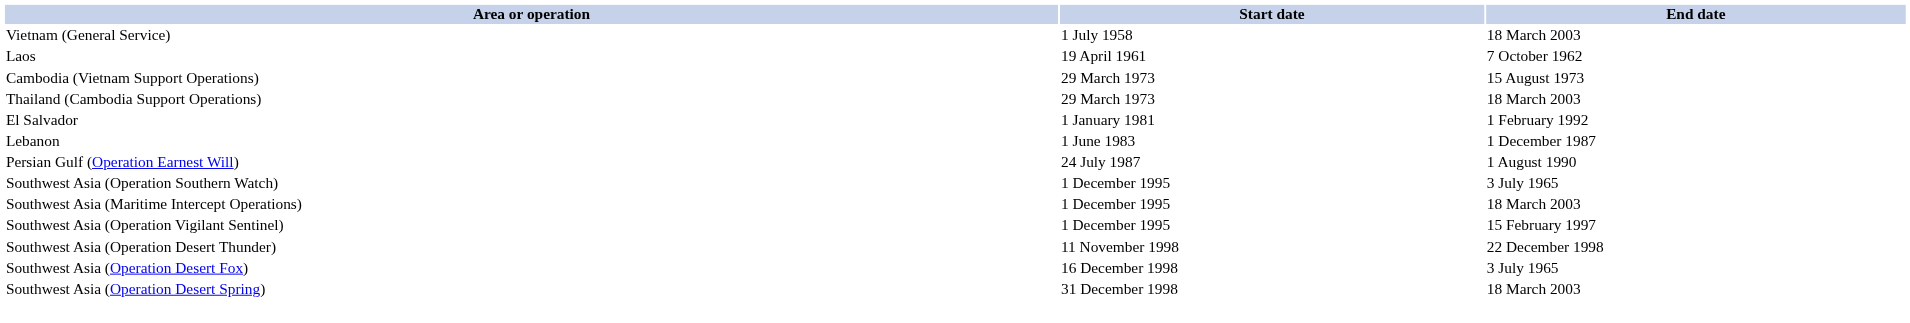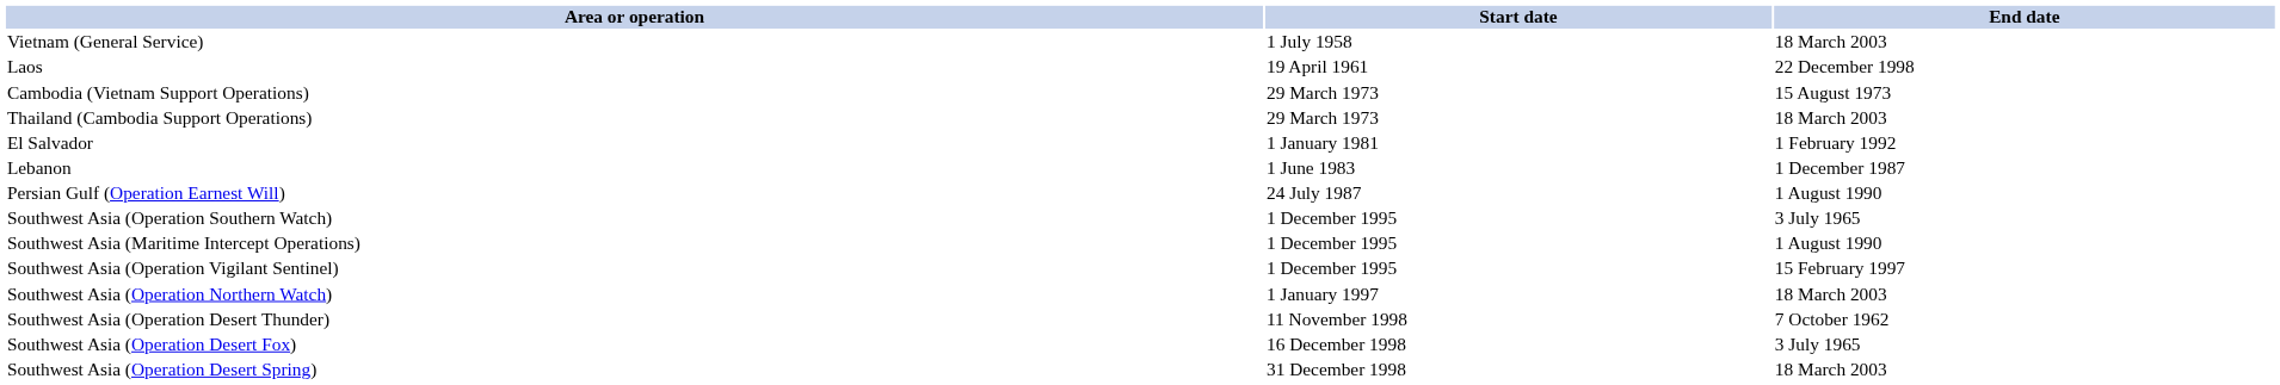 <table class="toccolours"  style="width:100%; clear:both; margin:1.5em auto;">
 <tr>
 </tr>
 <tr style="background:#c5d2ea; text-align:center;">
 <th>Area or operation</th>
 <th>Start date</th>
 <th>End date</th>
 </tr>
 <tr style="text-align:left;">
 <td>Vietnam (General Service)</td>
 <td>1 July 1958</td>
 <td>18 March 2003</td>
 </tr>
 <tr align=left>
 <td>Laos</td>
 <td>19 April 1961</td>
-<td>7 October 1962</td>
+<td>22 December 1998</td>
 </tr>
 <tr align=left>
 <td>Cambodia (Vietnam Support Operations)</td>
 <td>29 March 1973</td>
 <td>15 August 1973</td>
 </tr>
 <tr align=left>
 <td>Thailand (Cambodia Support Operations)</td>
 <td>29 March 1973</td>
 <td>18 March 2003</td>
 </tr>
 <tr align=left>
 <td>El Salvador</td>
 <td>1 January 1981</td>
 <td>1 February 1992</td>
 </tr>
 <tr align=left>
 <td>Lebanon</td>
 <td>1 June 1983</td>
 <td>1 December 1987</td>
 </tr>
 <tr align=left>
 <td>Persian Gulf (<a href='#'>Operation Earnest Will</a>)</td>
 <td>24 July 1987</td>
 <td>1 August 1990</td>
 </tr>
 <tr align=left>
 <td>Southwest Asia (Operation Southern Watch)</td>
 <td>1 December 1995</td>
 <td>3 July 1965</td>
 </tr>
 <tr align=left>
 <td>Southwest Asia (Maritime Intercept Operations)</td>
 <td>1 December 1995</td>
-<td>18 March 2003</td>
+<td>1 August 1990</td>
 </tr>
 <tr align=left>
 <td>Southwest Asia (Operation Vigilant Sentinel)</td>
 <td>1 December 1995</td>
 <td>15 February 1997</td>
 </tr>
 <tr align=left>
+<td>Southwest Asia (<a href='#'>Operation Northern Watch</a>)</td>
+<td>1 January 1997</td>
+<td>18 March 2003</td>
+</tr>
+<tr align=left>
 <td>Southwest Asia (Operation Desert Thunder)</td>
 <td>11 November 1998</td>
-<td>22 December 1998</td>
+<td>7 October 1962</td>
 </tr>
 <tr align=left>
 <td>Southwest Asia (<a href='#'>Operation Desert Fox</a>)</td>
 <td>16 December 1998</td>
 <td>3 July 1965</td>
 </tr>
 <tr align=left>
 <td>Southwest Asia (<a href='#'>Operation Desert Spring</a>)</td>
 <td>31 December 1998</td>
 <td>18 March 2003</td>
 </tr>
 </table>
